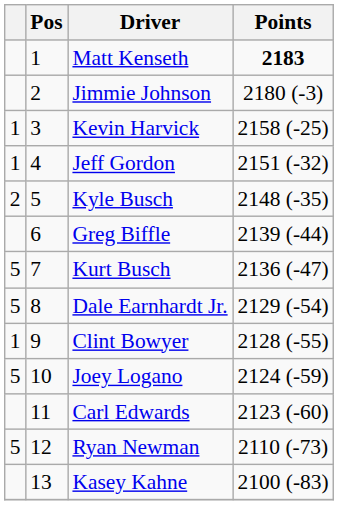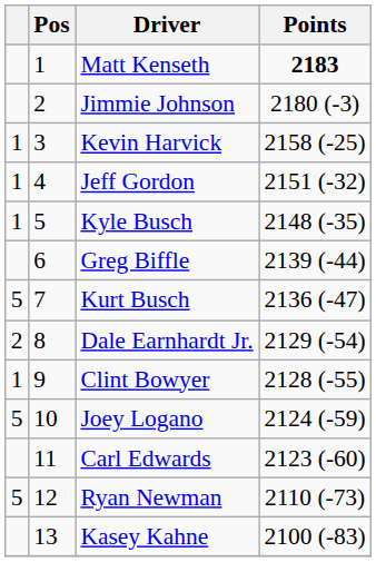 <table class="wikitable " style="font-size: 95%;">
 <tr>
 <th></th>
 <th>Pos</th>
 <th>Driver</th>
 <th>Points</th>
 </tr>
 <tr>
 <td align="left"></td>
 <td>1</td>
 <td><a href='#'>Matt Kenseth</a></td>
 <td style="text-align:center;"><strong>2183</strong></td>
 </tr>
 <tr>
 <td align="left"></td>
 <td>2</td>
 <td><a href='#'>Jimmie Johnson</a></td>
 <td style="text-align:center;">2180 (-3)</td>
 </tr>
 <tr>
 <td align="left"> 1</td>
 <td>3</td>
 <td><a href='#'>Kevin Harvick</a></td>
 <td style="text-align:center;">2158 (-25)</td>
 </tr>
 <tr>
 <td align="left"> 1</td>
 <td>4</td>
 <td><a href='#'>Jeff Gordon</a></td>
 <td style="text-align:center;">2151 (-32)</td>
 </tr>
 <tr>
-<td align="left"> 2</td>
+<td align="left"> 1</td>
 <td>5</td>
 <td><a href='#'>Kyle Busch</a></td>
 <td style="text-align:center;">2148 (-35)</td>
 </tr>
 <tr>
 <td align="left"></td>
 <td>6</td>
 <td><a href='#'>Greg Biffle</a></td>
 <td style="text-align:center;">2139 (-44)</td>
 </tr>
 <tr>
 <td align="left"> 5</td>
 <td>7</td>
 <td><a href='#'>Kurt Busch</a></td>
 <td style="text-align:center;">2136 (-47)</td>
 </tr>
 <tr>
-<td align="left"> 5</td>
+<td align="left"> 2</td>
 <td>8</td>
 <td><a href='#'>Dale Earnhardt Jr.</a></td>
 <td style="text-align:center;">2129 (-54)</td>
 </tr>
 <tr>
 <td align="left"> 1</td>
 <td>9</td>
 <td><a href='#'>Clint Bowyer</a></td>
 <td style="text-align:center;">2128 (-55)</td>
 </tr>
 <tr>
 <td align="left"> 5</td>
 <td>10</td>
 <td><a href='#'>Joey Logano</a></td>
 <td style="text-align:center;">2124 (-59)</td>
 </tr>
 <tr>
 <td align="left"></td>
 <td>11</td>
 <td><a href='#'>Carl Edwards</a></td>
 <td style="text-align:center;">2123 (-60)</td>
 </tr>
 <tr>
 <td align="left"> 5</td>
 <td>12</td>
 <td><a href='#'>Ryan Newman</a></td>
 <td style="text-align:center;">2110 (-73)</td>
 </tr>
 <tr>
 <td align="left"></td>
 <td>13</td>
 <td><a href='#'>Kasey Kahne</a></td>
 <td style="text-align:center;">2100 (-83)</td>
 </tr>
 <tr>
 </tr>
 </table>
